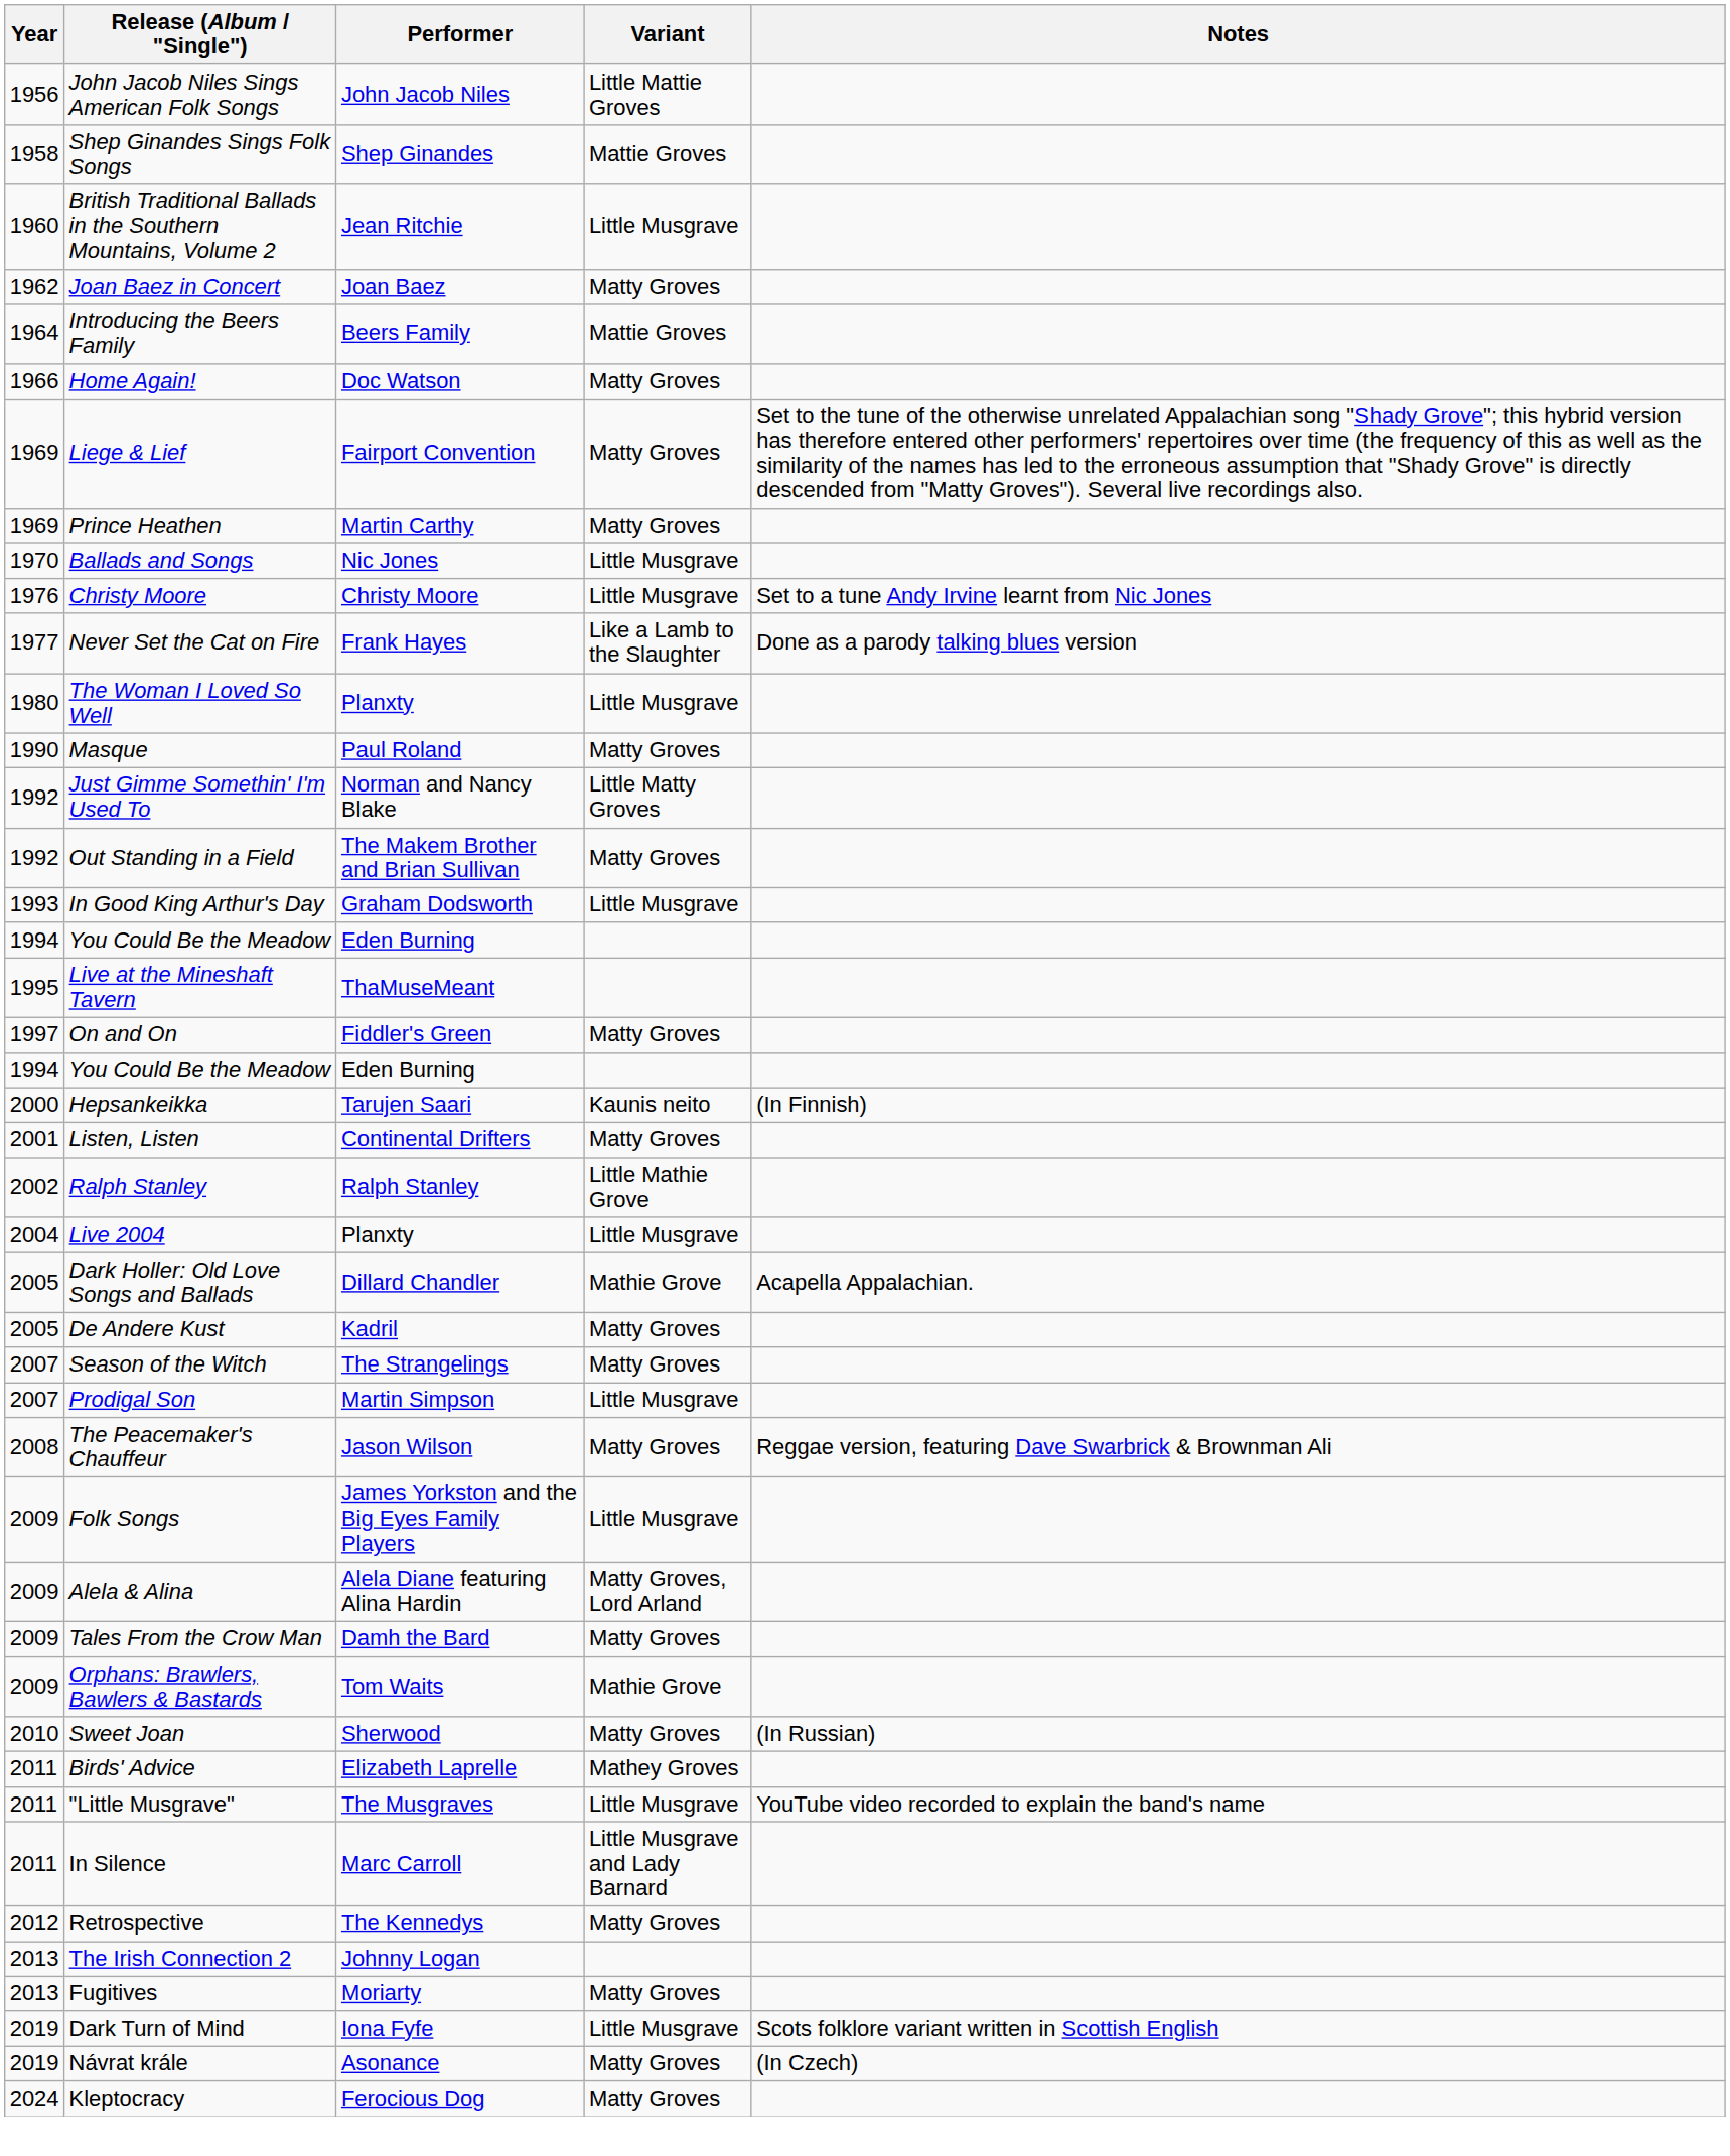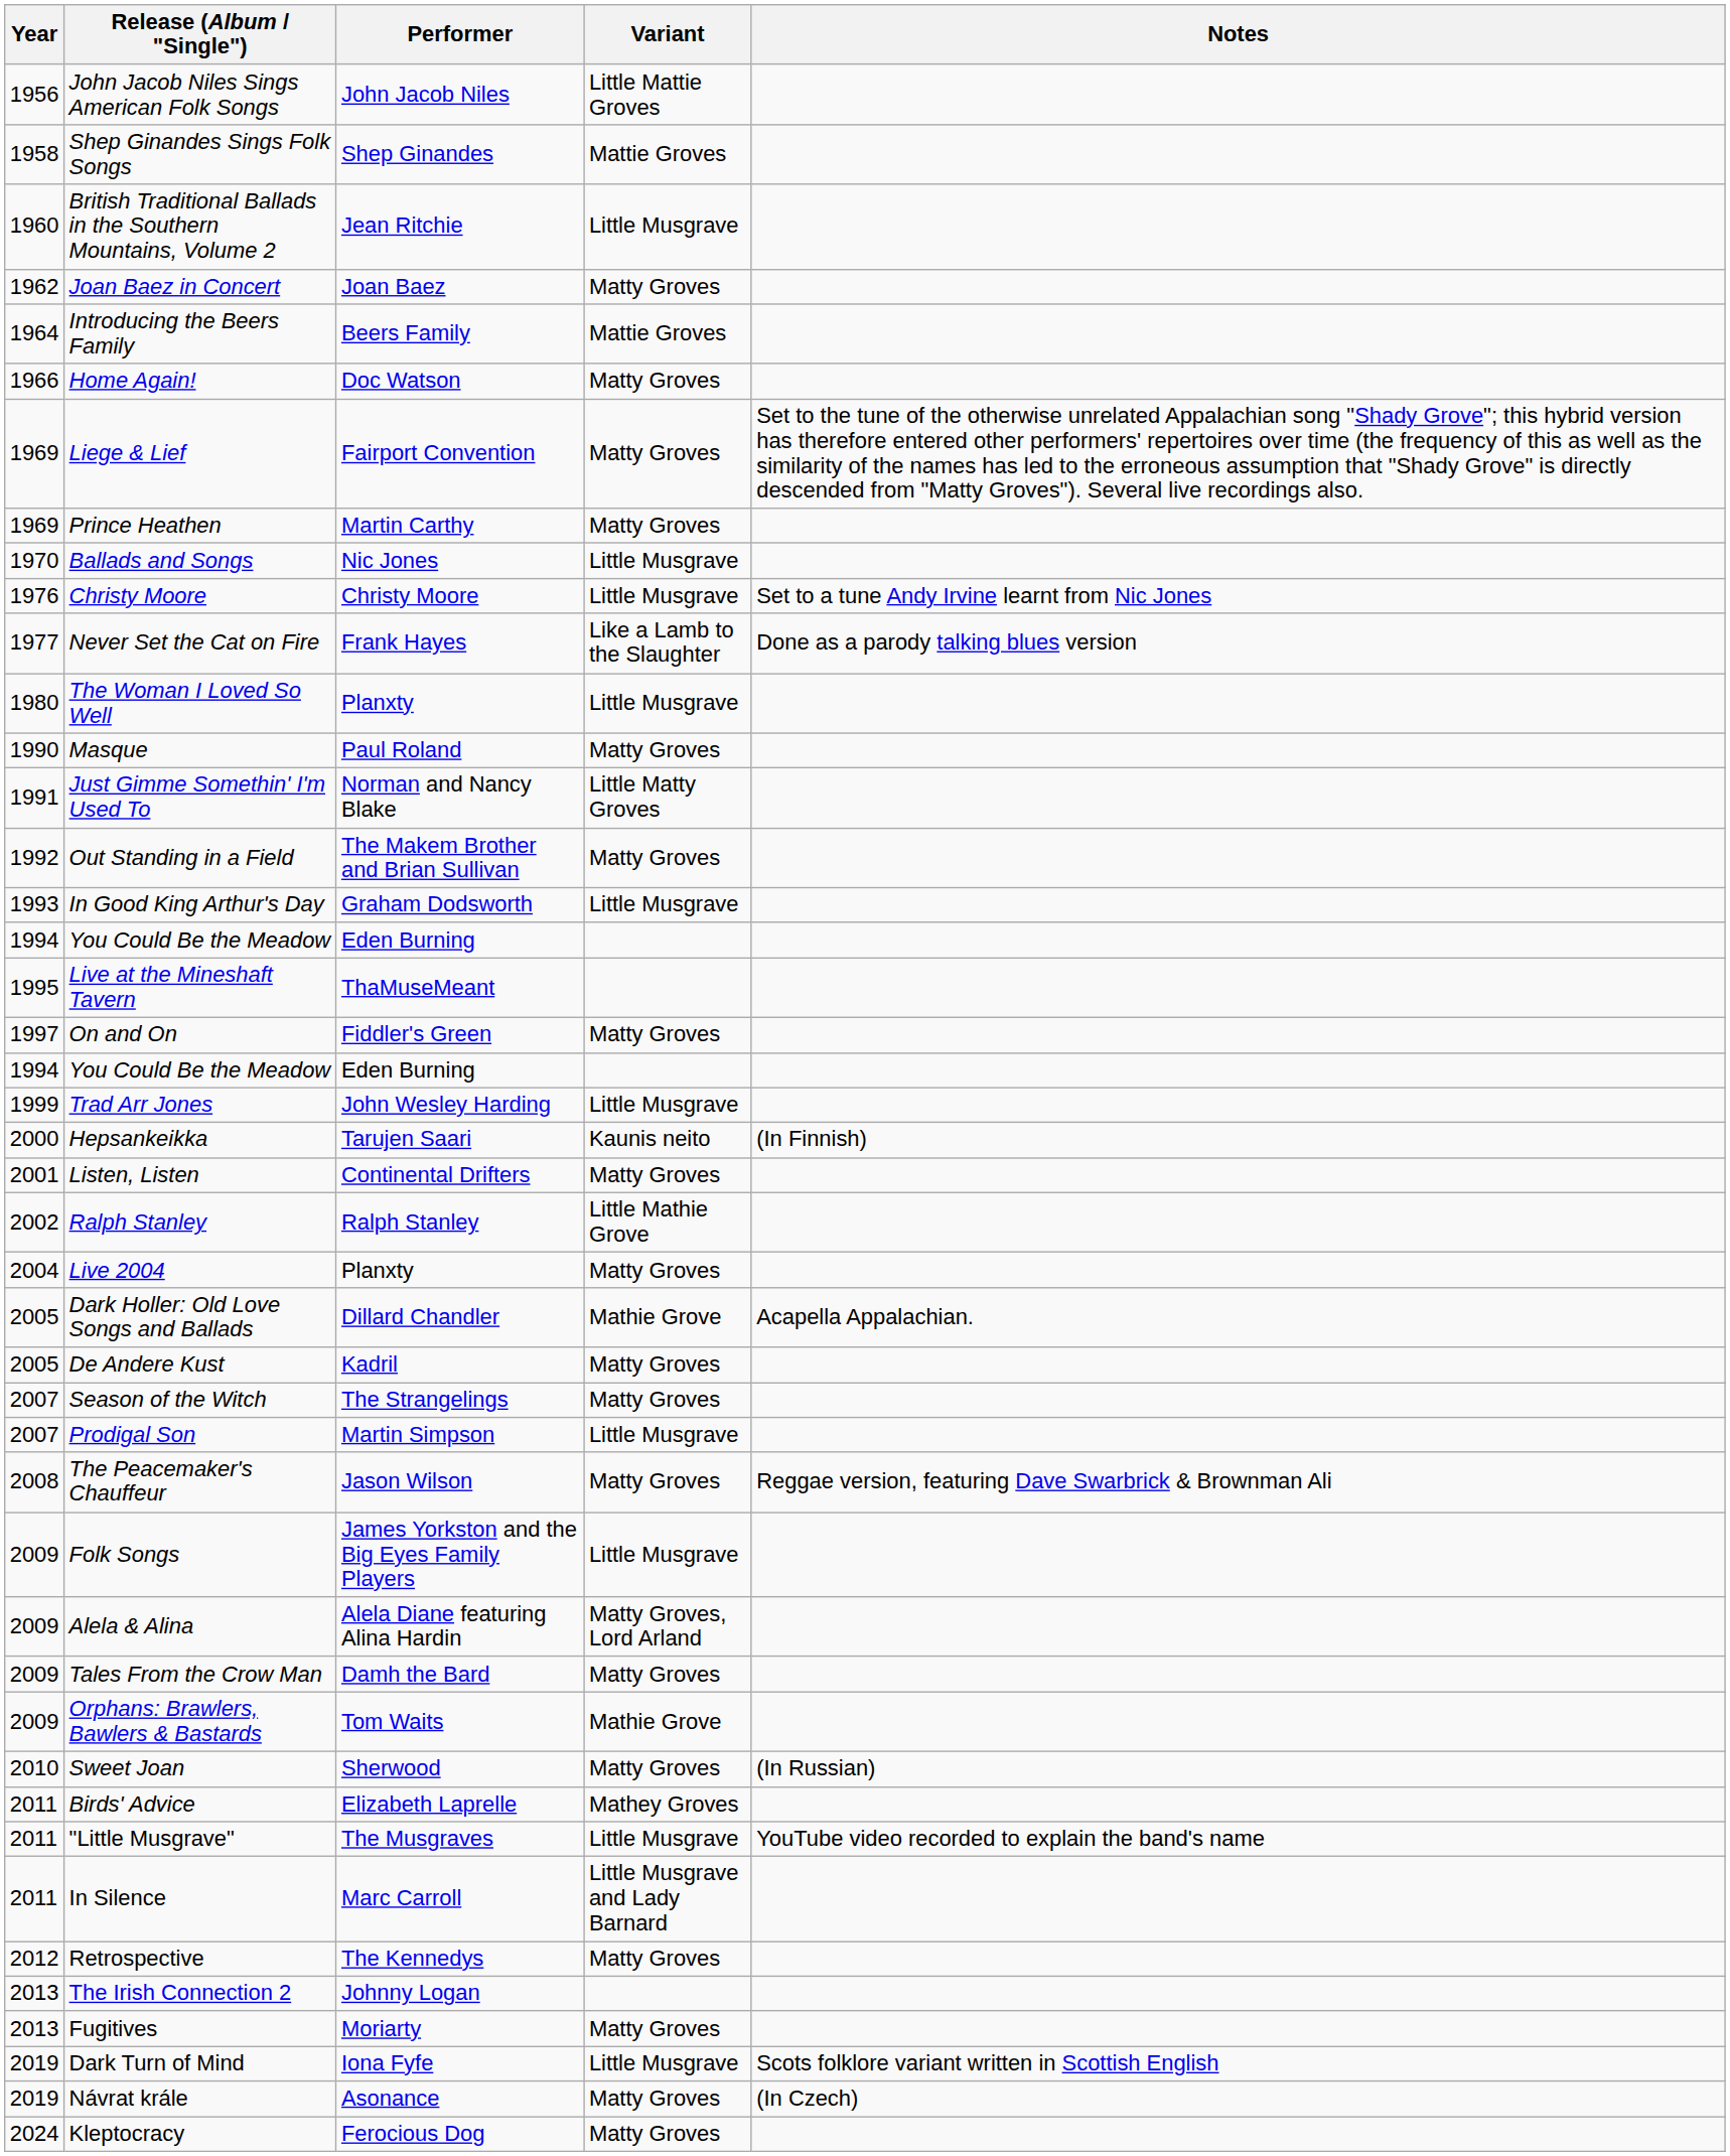 <table class="wikitable">
 <tr>
 <th>Year</th>
 <th>Release (<em>Album</em> / "Single")</th>
 <th>Performer</th>
 <th>Variant</th>
 <th>Notes</th>
 </tr>
 <tr>
 <td>1956</td>
 <td><em>John Jacob Niles Sings American Folk Songs</em></td>
 <td><a href='#'>John Jacob Niles</a></td>
 <td>Little Mattie Groves</td>
 <td></td>
 </tr>
 <tr>
 <td>1958</td>
 <td><em>Shep Ginandes Sings Folk Songs</em></td>
 <td><a href='#'>Shep Ginandes</a></td>
 <td>Mattie Groves</td>
 <td></td>
 </tr>
 <tr>
 <td>1960</td>
 <td><em>British Traditional Ballads in the Southern Mountains, Volume 2</em></td>
 <td><a href='#'>Jean Ritchie</a></td>
 <td>Little Musgrave</td>
 <td></td>
 </tr>
 <tr>
 <td>1962</td>
 <td><em><a href='#'>Joan Baez in Concert</a></em></td>
 <td><a href='#'>Joan Baez</a></td>
 <td>Matty Groves</td>
 <td></td>
 </tr>
 <tr>
 <td>1964</td>
 <td><em>Introducing the Beers Family</em></td>
 <td><a href='#'>Beers Family</a></td>
 <td>Mattie Groves</td>
 <td></td>
 </tr>
 <tr>
 <td>1966</td>
 <td><em><a href='#'>Home Again!</a></em></td>
 <td><a href='#'>Doc Watson</a></td>
 <td>Matty Groves</td>
 <td></td>
 </tr>
 <tr>
 <td>1969</td>
 <td><em><a href='#'>Liege & Lief</a></em></td>
 <td><a href='#'>Fairport Convention</a></td>
 <td>Matty Groves</td>
 <td>Set to the tune of the otherwise unrelated Appalachian song "<a href='#'>Shady Grove</a>"; this hybrid version has therefore entered other performers' repertoires over time (the frequency of this as well as the similarity of the names has led to the erroneous assumption that "Shady Grove" is directly descended from "Matty Groves"). Several live recordings also.</td>
 </tr>
 <tr>
 <td>1969</td>
 <td><em>Prince Heathen</em></td>
 <td><a href='#'>Martin Carthy</a></td>
 <td>Matty Groves</td>
 <td></td>
 </tr>
 <tr>
 <td>1970</td>
 <td><em><a href='#'>Ballads and Songs</a></em></td>
 <td><a href='#'>Nic Jones</a></td>
 <td>Little Musgrave</td>
 <td></td>
 </tr>
 <tr>
 <td>1976</td>
 <td><em><a href='#'>Christy Moore</a></em></td>
 <td><a href='#'>Christy Moore</a></td>
 <td>Little Musgrave</td>
 <td>Set to a tune <a href='#'>Andy Irvine</a> learnt from <a href='#'>Nic Jones</a></td>
 </tr>
 <tr>
 <td>1977</td>
 <td><em>Never Set the Cat on Fire</em></td>
 <td><a href='#'>Frank Hayes</a></td>
 <td>Like a Lamb to the Slaughter</td>
 <td>Done as a parody <a href='#'>talking blues</a> version</td>
 </tr>
 <tr 1979  |"Mathy Groves" |||Sally Rogers||| The Unclaimed Pint>
 <td>1980</td>
 <td><em><a href='#'>The Woman I Loved So Well</a></em></td>
 <td><a href='#'>Planxty</a></td>
 <td>Little Musgrave</td>
 <td></td>
 </tr>
 <tr>
 <td>1990</td>
 <td><em>Masque</em></td>
 <td><a href='#'>Paul Roland</a></td>
 <td>Matty Groves</td>
 <td></td>
 </tr>
 <tr>
-<td>1992</td>
+<td>1991</td>
 <td><em><a href='#'>Just Gimme Somethin' I'm Used To</a></em></td>
 <td><a href='#'>Norman</a> and Nancy Blake</td>
 <td>Little Matty Groves</td>
 <td></td>
 </tr>
 <tr>
 <td>1992</td>
 <td><em>Out Standing in a Field</em></td>
 <td><a href='#'>The Makem Brother and Brian Sullivan</a></td>
 <td>Matty Groves</td>
 <td></td>
 </tr>
 <tr>
 <td>1993</td>
 <td><em>In Good King Arthur's Day</em></td>
 <td><a href='#'>Graham Dodsworth</a></td>
 <td>Little Musgrave</td>
 <td></td>
 </tr>
 <tr>
 <td>1994</td>
 <td><em>You Could Be the Meadow</em></td>
 <td><a href='#'>Eden Burning</a></td>
 <td></td>
 <td></td>
 </tr>
 <tr>
 <td>1995</td>
 <td><em><a href='#'>Live at the Mineshaft Tavern</a></em></td>
 <td><a href='#'>ThaMuseMeant</a></td>
 <td></td>
 <td></td>
 </tr>
 <tr>
 <td>1997</td>
 <td><em>On and On</em></td>
 <td><a href='#'>Fiddler's Green</a></td>
 <td>Matty Groves</td>
 <td></td>
 </tr>
 <tr>
 <td>1994</td>
 <td><em>You Could Be the Meadow</em></td>
 <td>Eden Burning</td>
 <td></td>
 <td></td>
 </tr>
 <tr>
+<td>1999</td>
+<td><em><a href='#'>Trad Arr Jones</a></em></td>
+<td><a href='#'>John Wesley Harding</a></td>
+<td>Little Musgrave</td>
+<td></td>
+</tr>
+<tr>
 <td>2000</td>
 <td><em>Hepsankeikka</em></td>
 <td><a href='#'>Tarujen Saari</a></td>
 <td>Kaunis neito</td>
 <td>(In Finnish)</td>
 </tr>
 <tr>
 <td>2001</td>
 <td><em>Listen, Listen</em></td>
 <td><a href='#'>Continental Drifters</a></td>
 <td>Matty Groves</td>
 <td></td>
 </tr>
 <tr>
 <td>2002</td>
 <td><em><a href='#'>Ralph Stanley</a></em></td>
 <td><a href='#'>Ralph Stanley</a></td>
 <td>Little Mathie Grove</td>
 <td></td>
 </tr>
 <tr>
 <td>2004</td>
 <td><em><a href='#'>Live 2004</a></em></td>
 <td>Planxty</td>
-<td>Little Musgrave</td>
+<td>Matty Groves</td>
 <td></td>
 </tr>
 <tr>
 <td>2005</td>
 <td><em>Dark Holler: Old Love Songs and Ballads</em></td>
 <td><a href='#'>Dillard Chandler</a></td>
 <td>Mathie Grove</td>
 <td>Acapella Appalachian.</td>
 </tr>
 <tr>
 <td>2005</td>
 <td><em>De Andere Kust</em></td>
 <td><a href='#'>Kadril</a></td>
 <td>Matty Groves</td>
 <td></td>
 </tr>
 <tr>
 <td>2007</td>
 <td><em>Season of the Witch</em></td>
 <td><a href='#'>The Strangelings</a></td>
 <td>Matty Groves</td>
 <td></td>
 </tr>
 <tr>
 <td>2007</td>
 <td><em><a href='#'>Prodigal Son</a></em></td>
 <td><a href='#'>Martin Simpson</a></td>
 <td>Little Musgrave</td>
 <td></td>
 </tr>
 <tr>
 <td>2008</td>
 <td><em>The Peacemaker's Chauffeur</em></td>
 <td><a href='#'>Jason Wilson</a></td>
 <td>Matty Groves</td>
 <td>Reggae version, featuring <a href='#'>Dave Swarbrick</a> & Brownman Ali</td>
 </tr>
 <tr>
 <td>2009</td>
 <td><em>Folk Songs</em></td>
 <td><a href='#'>James Yorkston</a> and the <a href='#'>Big Eyes Family Players</a></td>
 <td>Little Musgrave</td>
 <td></td>
 </tr>
 <tr>
 <td>2009</td>
 <td><em>Alela & Alina</em></td>
 <td><a href='#'>Alela Diane</a> featuring Alina Hardin</td>
 <td>Matty Groves, Lord Arland</td>
 <td></td>
 </tr>
 <tr>
 <td>2009</td>
 <td><em>Tales From the Crow Man</em></td>
 <td><a href='#'>Damh the Bard</a></td>
 <td>Matty Groves</td>
 <td></td>
 </tr>
 <tr>
 <td>2009</td>
 <td><em><a href='#'>Orphans: Brawlers, Bawlers & Bastards</a></em></td>
 <td><a href='#'>Tom Waits</a></td>
 <td>Mathie Grove</td>
 <td></td>
 </tr>
 <tr>
 <td>2010</td>
 <td><em>Sweet Joan</em></td>
 <td><a href='#'>Sherwood</a></td>
 <td>Matty Groves</td>
 <td>(In Russian)</td>
 </tr>
 <tr>
 <td>2011</td>
 <td><em>Birds' Advice</td>
 <td><a href='#'>Elizabeth Laprelle</a></td>
 <td>Mathey Groves</td>
 </tr>
 <tr>
 <td>2011</td>
 <td>"Little Musgrave"</td>
 <td><a href='#'>The Musgraves</a></td>
 <td>Little Musgrave</td>
 <td>YouTube video recorded to explain the band's name</td>
 </tr>
 <tr>
 <td>2011</td>
 <td></em>In Silence<em></td>
 <td><a href='#'>Marc Carroll</a></td>
 <td>Little Musgrave and Lady Barnard</td>
 <td></td>
 </tr>
 <tr>
 <td>2012</td>
 <td></em>Retrospective<em></td>
 <td><a href='#'>The Kennedys</a></td>
 <td>Matty Groves</td>
 <td></td>
 </tr>
 <tr>
 <td>2013</td>
 <td></em><a href='#'>The Irish Connection 2</a><em></td>
 <td><a href='#'>Johnny Logan</a></td>
 <td></td>
 <td></td>
 </tr>
 <tr>
 <td>2013</td>
 <td></em>Fugitives<em></td>
 <td><a href='#'>Moriarty</a></td>
 <td>Matty Groves</td>
 <td></td>
 </tr>
 <tr>
 <td>2019</td>
 <td></em>Dark Turn of Mind<em></td>
 <td><a href='#'>Iona Fyfe</a></td>
 <td>Little Musgrave</td>
 <td>Scots folklore variant written in <a href='#'>Scottish English</a></td>
 </tr>
 <tr>
 <td>2019</td>
 <td></em>Návrat krále<em></td>
 <td><a href='#'>Asonance</a></td>
 <td>Matty Groves</td>
 <td>(In Czech)</td>
 </tr>
 <tr>
 <td>2024</td>
 <td></em>Kleptocracy<em></td>
 <td><a href='#'>Ferocious Dog</a></td>
 <td>Matty Groves</td>
 <td></td>
 </tr>
 </table>
